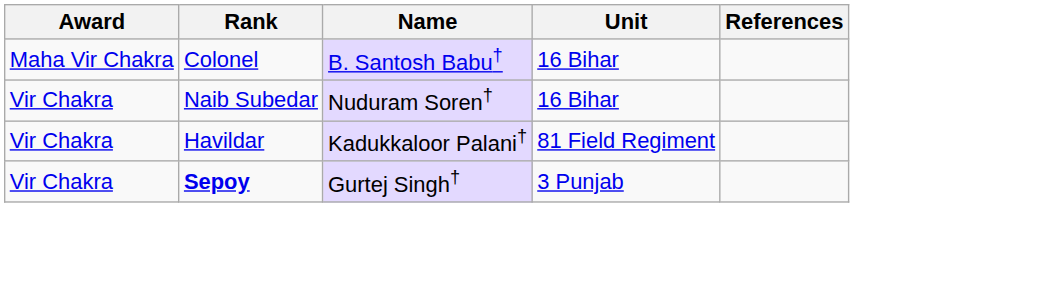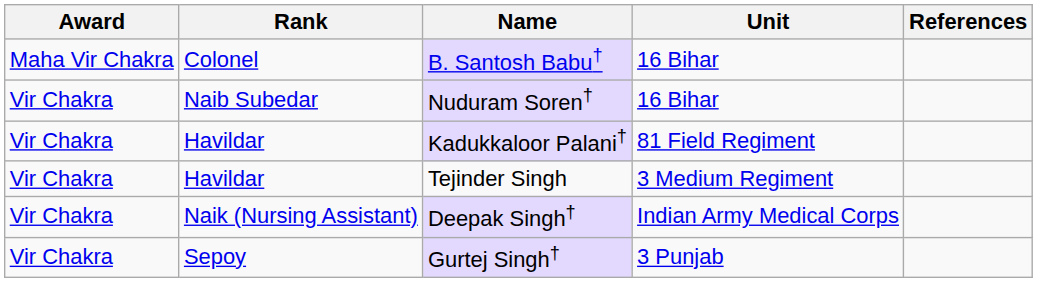 <table class="wikitable sortable">
 <tr>
 <th scope="col">Award</th>
 <th scope="col">Rank</th>
 <th scope="col">Name</th>
 <th scope="col">Unit</th>
 <th scope="col">References</th>
 </tr>
 <tr>
 <td><a href='#'>Maha Vir Chakra</a></td>
 <td><a href='#'>Colonel</a></td>
 <td style="background:#e3d9ff;"><a href='#'>B. Santosh Babu<sup>†</sup></a></td>
 <td><a href='#'>16 Bihar</a></td>
 <td></td>
 </tr>
 <tr>
 <td><a href='#'>Vir Chakra</a></td>
 <td><a href='#'>Naib Subedar</a></td>
 <td style="background:#e3d9ff;">Nuduram Soren<sup>†</sup></td>
 <td><a href='#'>16 Bihar</a></td>
 <td></td>
 </tr>
 <tr>
 <td><a href='#'>Vir Chakra</a></td>
 <td><a href='#'>Havildar</a></td>
 <td style="background:#e3d9ff;">Kadukkaloor Palani<sup>†</sup></td>
 <td><a href='#'>81 Field Regiment</a></td>
 <td></td>
 </tr>
 <tr>
 <td><a href='#'>Vir Chakra</a></td>
-<td><strong><a href='#'>Sepoy</a></strong></td>
+<td><a href='#'>Havildar</a></td>
+<td>Tejinder Singh</td>
+<td><a href='#'>3 Medium Regiment</a></td>
+<td></td>
+</tr>
+<tr>
+<td><a href='#'>Vir Chakra</a></td>
+<td><a href='#'>Naik (Nursing Assistant)</a></td>
+<td style="background:#e3d9ff;">Deepak Singh<sup>†</sup></td>
+<td><a href='#'>Indian Army Medical Corps</a></td>
+<td></td>
+</tr>
+<tr>
+<td><a href='#'>Vir Chakra</a></td>
+<td><a href='#'>Sepoy</a></td>
 <td style="background:#e3d9ff;">Gurtej Singh<sup>†</sup></td>
 <td><a href='#'>3 Punjab</a></td>
 <td></td>
 </tr>
 </table>
